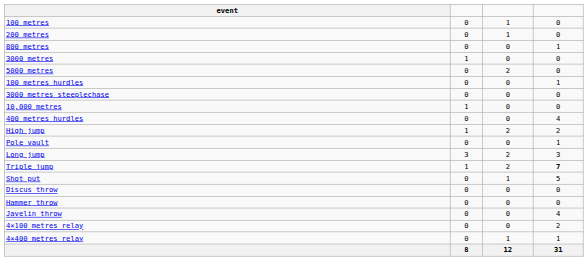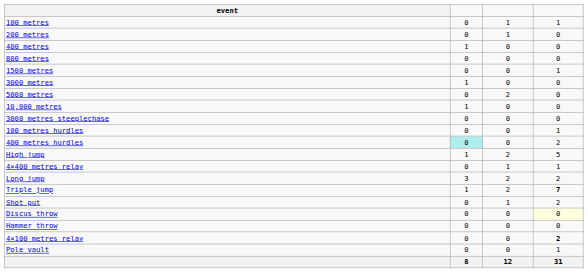 <table class="wikitable" width=60% style="font-size:90%; text-align:center;">
 <tr>
 <th>event</th>
 <td></td>
 <td></td>
 <td></td>
 </tr>
 <tr>
 <td align=left><a href='#'>100 metres</a></td>
 <td>0</td>
 <td>1</td>
-<td>0</td>
+<td>1</td>
 </tr>
 <tr>
 <td align=left><a href='#'>200 metres</a></td>
 <td>0</td>
 <td>1</td>
 <td>0</td>
 </tr>
 <tr>
+<td align=left><a href='#'>400 metres</a></td>
+<td>1</td>
+<td>0</td>
+<td>0</td>
+</tr>
+<tr>
 <td align=left><a href='#'>800 metres</a></td>
+<td>0</td>
+<td>0</td>
+<td>0</td>
+</tr>
+<tr>
+<td align=left><a href='#'>1500 metres</a></td>
 <td>0</td>
 <td>0</td>
 <td>1</td>
 </tr>
 <tr>
 <td align=left><a href='#'>3000 metres</a></td>
 <td>1</td>
 <td>0</td>
 <td>0</td>
 </tr>
 <tr>
 <td align=left><a href='#'>5000 metres</a></td>
 <td>0</td>
 <td>2</td>
 <td>0</td>
 </tr>
 <tr>
-<td align=left><a href='#'>100 metres hurdles</a></td>
+<td align=left><a href='#'>10,000 metres</a></td>
+<td>1</td>
 <td>0</td>
 <td>0</td>
-<td>1</td>
 </tr>
 <tr>
 <td align=left><a href='#'>3000 metres steeplechase</a></td>
 <td>0</td>
 <td>0</td>
 <td>0</td>
 </tr>
 <tr>
-<td align=left><a href='#'>10,000 metres</a></td>
-<td>1</td>
+<td align=left><a href='#'>100 metres hurdles</a></td>
 <td>0</td>
 <td>0</td>
+<td>1</td>
 </tr>
 <tr>
 <td align=left><a href='#'>400 metres hurdles</a></td>
+<td style="background: paleturquoise;">0</td>
 <td>0</td>
-<td>0</td>
-<td>4</td>
+<td>2</td>
 </tr>
 <tr>
 <td align=left><a href='#'>High jump</a></td>
 <td>1</td>
 <td>2</td>
-<td>2</td>
+<td>5</td>
 </tr>
 <tr>
-<td align=left><a href='#'>Pole vault</a></td>
+<td align=left><a href='#'>4×400 metres relay</a></td>
 <td>0</td>
-<td>0</td>
+<td>1</td>
 <td>1</td>
 </tr>
 <tr>
 <td align=left><a href='#'>Long jump</a></td>
 <td>3</td>
 <td>2</td>
-<td>3</td>
+<td>2</td>
 </tr>
 <tr>
 <td align=left><a href='#'>Triple jump</a></td>
 <td>1</td>
 <td>2</td>
 <td><strong>7</strong></td>
 </tr>
 <tr>
 <td align=left><a href='#'>Shot put</a></td>
 <td>0</td>
 <td>1</td>
-<td>5</td>
+<td>2</td>
 </tr>
 <tr>
 <td align=left><a href='#'>Discus throw</a></td>
 <td>0</td>
 <td>0</td>
-<td>0</td>
+<td style="background: lightyellow;">0</td>
 </tr>
 <tr>
 <td align=left><a href='#'>Hammer throw</a></td>
 <td>0</td>
 <td>0</td>
 <td>0</td>
 </tr>
 <tr>
-<td align=left><a href='#'>Javelin throw</a></td>
-<td>0</td>
-<td>0</td>
-<td>4</td>
-</tr>
-<tr>
 <td align=left><a href='#'>4×100 metres relay</a></td>
 <td>0</td>
 <td>0</td>
-<td>2</td>
+<td><strong>2</strong></td>
 </tr>
 <tr>
-<td align=left><a href='#'>4×400 metres relay</a></td>
+<td align=left><a href='#'>Pole vault</a></td>
 <td>0</td>
-<td>1</td>
+<td>0</td>
 <td>1</td>
 </tr>
 <tr>
 <th></th>
 <th>8</th>
 <th>12</th>
 <th>31</th>
 </tr>
 </table>
